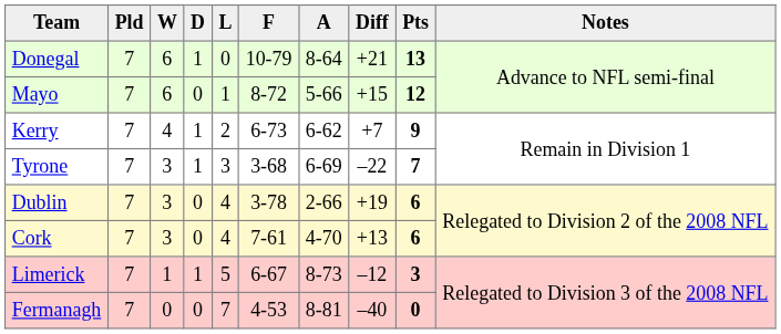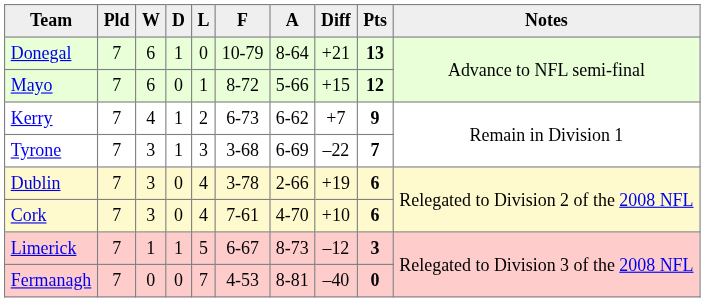 <table style=border-collapse:collapse border=1 cellspacing=0 cellpadding=5>
 <tr align=center bgcolor=#efefef>
 <th>Team</th>
 <th>Pld</th>
 <th>W</th>
 <th>D</th>
 <th>L</th>
 <th>F</th>
 <th>A</th>
 <th>Diff</th>
 <th>Pts</th>
 <th>Notes</th>
 </tr>
 <tr align=center style="background:#E8FFD8;">
 <td style="text-align:left;"><a href='#'>Donegal</a></td>
 <td>7</td>
 <td>6</td>
 <td>1</td>
 <td>0</td>
 <td>10-79</td>
 <td>8-64</td>
 <td>+21</td>
 <td><strong>13</strong></td>
 <td rowspan=2>Advance to NFL semi-final</td>
 </tr>
 <tr align=center style="background:#E8FFD8;">
 <td style="text-align:left;"><a href='#'>Mayo</a></td>
 <td>7</td>
 <td>6</td>
 <td>0</td>
 <td>1</td>
 <td>8-72</td>
 <td>5-66</td>
 <td>+15</td>
 <td><strong>12</strong></td>
 </tr>
 <tr align=center style="background:#FFFFFF;">
 <td style="text-align:left;"><a href='#'>Kerry</a></td>
 <td>7</td>
 <td>4</td>
 <td>1</td>
 <td>2</td>
 <td>6-73</td>
 <td>6-62</td>
 <td>+7</td>
 <td><strong>9</strong></td>
 <td rowspan=2>Remain in Division 1</td>
 </tr>
 <tr align=center style="background:#FFFFFF;">
 <td style="text-align:left;"><a href='#'>Tyrone</a></td>
 <td>7</td>
 <td>3</td>
 <td>1</td>
 <td>3</td>
 <td>3-68</td>
 <td>6-69</td>
 <td>–22</td>
 <td><strong>7</strong></td>
 </tr>
 <tr align=center style="background:#FFFACD;">
 <td style="text-align:left;"><a href='#'>Dublin</a></td>
 <td>7</td>
 <td>3</td>
 <td>0</td>
 <td>4</td>
 <td>3-78</td>
 <td>2-66</td>
 <td>+19</td>
 <td><strong>6</strong></td>
 <td rowspan=2>Relegated to Division 2 of the <a href='#'>2008 NFL</a></td>
 </tr>
 <tr align=center style="background:#FFFACD;">
 <td style="text-align:left;"><a href='#'>Cork</a></td>
 <td>7</td>
 <td>3</td>
 <td>0</td>
 <td>4</td>
 <td>7-61</td>
 <td>4-70</td>
-<td>+13</td>
+<td>+10</td>
 <td><strong>6</strong></td>
 </tr>
 <tr align=center style="background:#FFCCCC;">
 <td style="text-align:left;"><a href='#'>Limerick</a></td>
 <td>7</td>
 <td>1</td>
 <td>1</td>
 <td>5</td>
 <td>6-67</td>
 <td>8-73</td>
 <td>–12</td>
 <td><strong>3</strong></td>
 <td rowspan=2>Relegated to Division 3 of the <a href='#'>2008 NFL</a></td>
 </tr>
 <tr align=center style="background:#FFCCCC;">
 <td style="text-align:left;"><a href='#'>Fermanagh</a></td>
 <td>7</td>
 <td>0</td>
 <td>0</td>
 <td>7</td>
 <td>4-53</td>
 <td>8-81</td>
 <td>–40</td>
 <td><strong>0</strong></td>
 </tr>
 </table>
